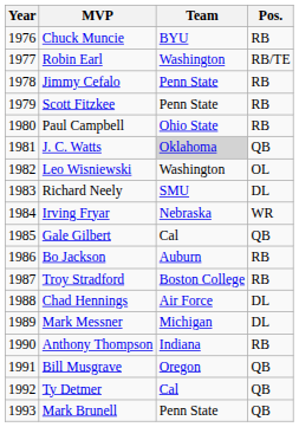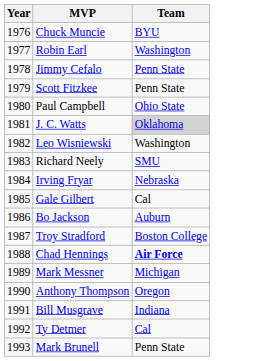 <table class="wikitable">
 <tr>
 <th>Year</th>
 <th>MVP</th>
 <th>Team</th>
-<th>Pos.</th>
 </tr>
 <tr>
 <td>1976</td>
 <td><a href='#'>Chuck Muncie</a></td>
 <td><a href='#'>BYU</a></td>
-<td>RB</td>
 </tr>
 <tr>
 <td>1977</td>
 <td><a href='#'>Robin Earl</a></td>
 <td><a href='#'>Washington</a></td>
-<td>RB/TE</td>
 </tr>
 <tr>
 <td>1978</td>
 <td><a href='#'>Jimmy Cefalo</a></td>
 <td><a href='#'>Penn State</a></td>
-<td>RB</td>
 </tr>
 <tr>
 <td>1979</td>
 <td><a href='#'>Scott Fitzkee</a></td>
 <td>Penn State</td>
-<td>RB</td>
 </tr>
 <tr>
 <td>1980</td>
 <td>Paul Campbell</td>
 <td><a href='#'>Ohio State</a></td>
-<td>RB</td>
 </tr>
 <tr>
 <td>1981</td>
 <td><a href='#'>J. C. Watts</a></td>
 <td style="background: lightgrey;"><a href='#'>Oklahoma</a></td>
-<td>QB</td>
 </tr>
 <tr>
 <td>1982</td>
 <td><a href='#'>Leo Wisniewski</a></td>
 <td>Washington</td>
-<td>OL</td>
 </tr>
 <tr>
 <td>1983</td>
 <td>Richard Neely</td>
 <td><a href='#'>SMU</a></td>
-<td>DL</td>
 </tr>
 <tr>
 <td>1984</td>
 <td><a href='#'>Irving Fryar</a></td>
 <td><a href='#'>Nebraska</a></td>
-<td>WR</td>
 </tr>
 <tr>
 <td>1985</td>
 <td><a href='#'>Gale Gilbert</a></td>
 <td>Cal</td>
-<td>QB</td>
 </tr>
 <tr>
 <td>1986</td>
 <td><a href='#'>Bo Jackson</a></td>
 <td><a href='#'>Auburn</a></td>
-<td>RB</td>
 </tr>
 <tr>
 <td>1987</td>
 <td><a href='#'>Troy Stradford</a></td>
 <td><a href='#'>Boston College</a></td>
-<td>RB</td>
 </tr>
 <tr>
 <td>1988</td>
 <td><a href='#'>Chad Hennings</a></td>
-<td><a href='#'>Air Force</a></td>
-<td>DL</td>
+<td><strong><a href='#'>Air Force</a></strong></td>
 </tr>
 <tr>
 <td>1989</td>
 <td><a href='#'>Mark Messner</a></td>
 <td><a href='#'>Michigan</a></td>
-<td>DL</td>
 </tr>
 <tr>
 <td>1990</td>
 <td><a href='#'>Anthony Thompson</a></td>
-<td><a href='#'>Indiana</a></td>
-<td>RB</td>
+<td><a href='#'>Oregon</a></td>
 </tr>
 <tr>
 <td>1991</td>
 <td><a href='#'>Bill Musgrave</a></td>
-<td><a href='#'>Oregon</a></td>
-<td>QB</td>
+<td><a href='#'>Indiana</a></td>
 </tr>
 <tr>
 <td>1992</td>
 <td><a href='#'>Ty Detmer</a></td>
 <td><a href='#'>Cal</a></td>
-<td>QB</td>
 </tr>
 <tr>
 <td>1993</td>
 <td><a href='#'>Mark Brunell</a></td>
 <td>Penn State</td>
-<td>QB</td>
 </tr>
 </table>
